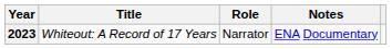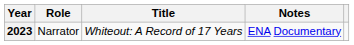 <table class="wikitable plainrowheaders sortable">
 <tr>
 <th scope="col">Year</th>
+<th scope="col">Role</th>
 <th scope="col">Title</th>
-<th scope="col">Role</th>
 <th scope="col" class="unsortable">Notes</th>
 <th scope="col" class="unsortable"></th>
 </tr>
 <tr>
 <th scope="row">2023</th>
+<td>Narrator</td>
 <td><em>Whiteout: A Record of 17 Years</em></td>
-<td>Narrator</td>
 <td><a href='#'>ENA</a> <a href='#'>Documentary</a></td>
 <td style="text-align:center"></td>
 </tr>
 </table>
